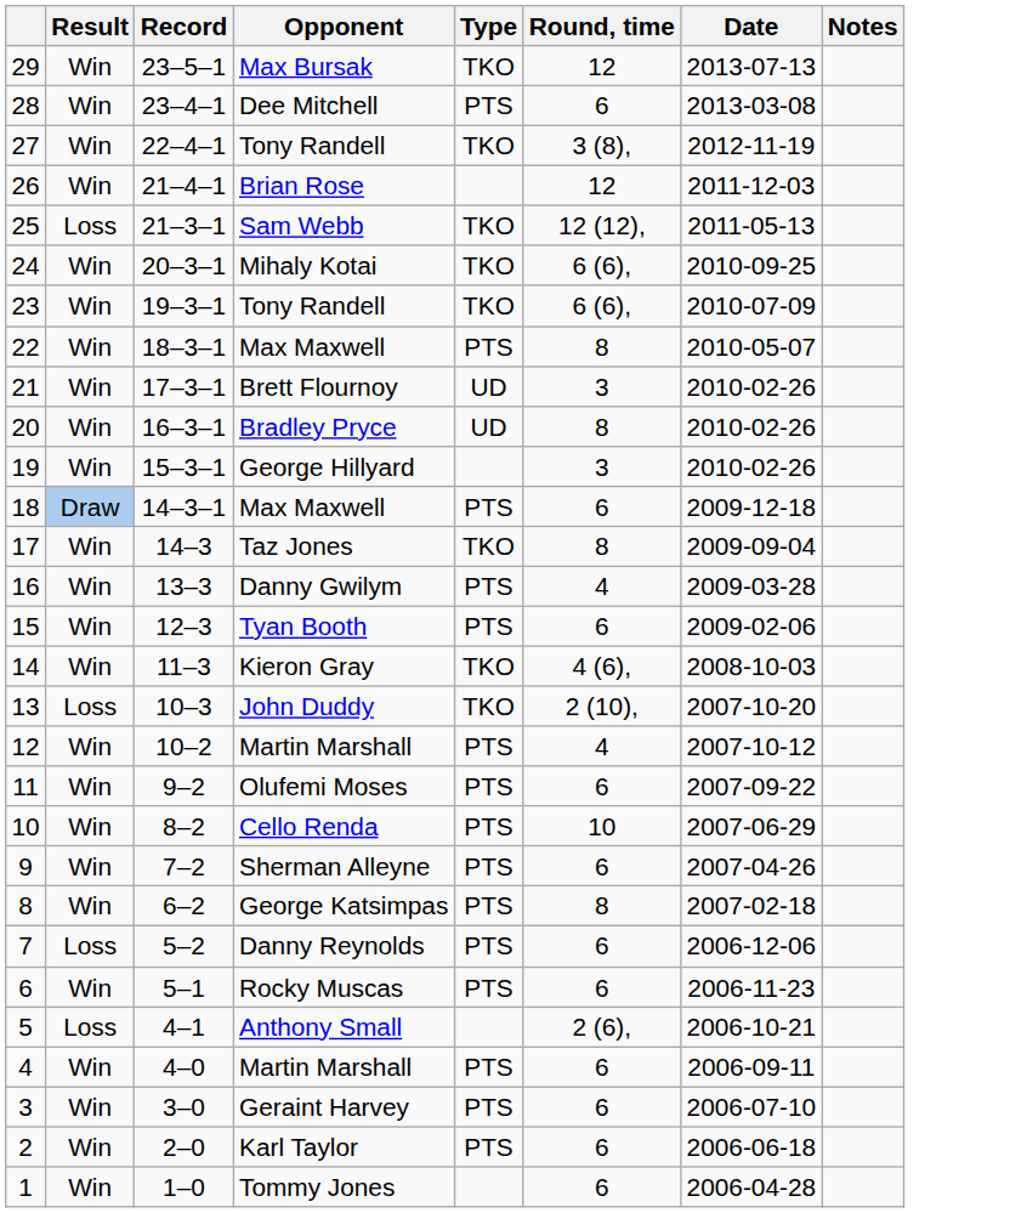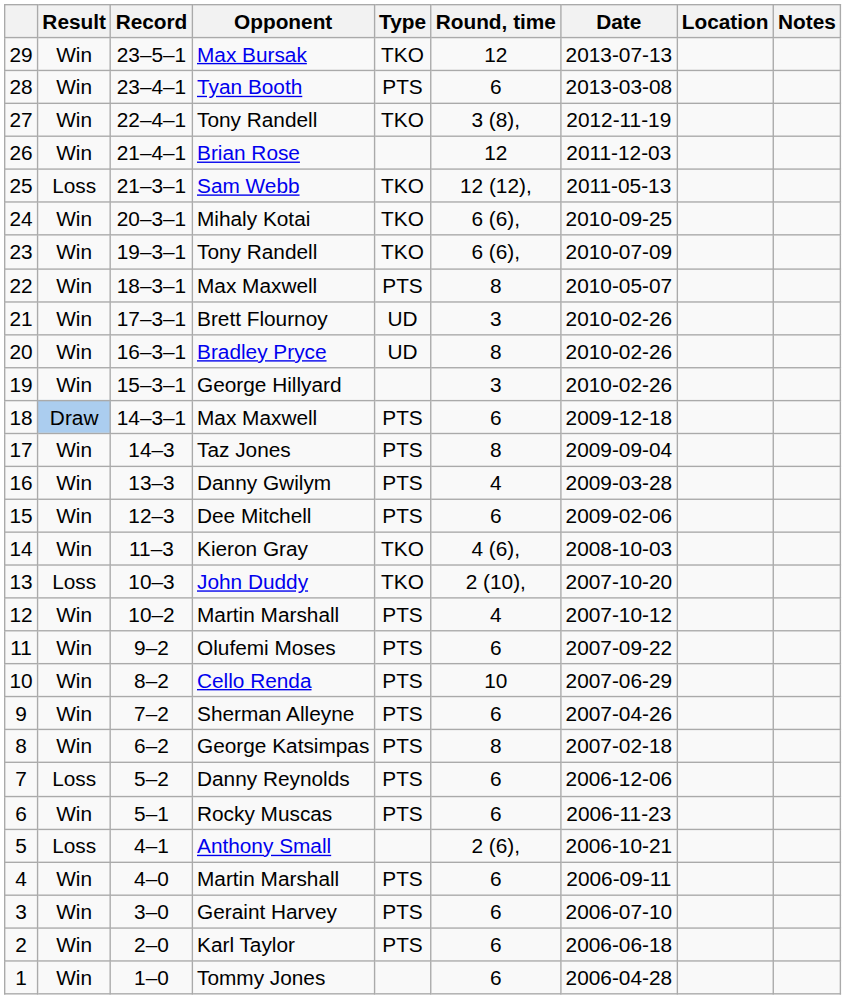 <table class="wikitable" style="text-align:center; font-size:95%">
 <tr>
 <th></th>
 <th>Result</th>
 <th>Record</th>
 <th>Opponent</th>
 <th>Type</th>
 <th>Round, time</th>
 <th>Date</th>
+<th>Location</th>
 <th>Notes</th>
 </tr>
 <tr>
 <td>29</td>
 <td>Win</td>
 <td>23–5–1</td>
 <td style="text-align:left;"> <a href='#'>Max Bursak</a></td>
 <td>TKO</td>
 <td>12</td>
 <td>2013-07-13</td>
+<td style="text-align:left;"> </td>
 <td style="text-align:left;"></td>
 </tr>
 <tr>
 <td>28</td>
 <td>Win</td>
 <td>23–4–1</td>
-<td style="text-align:left;"> Dee Mitchell</td>
+<td style="text-align:left;"> <a href='#'>Tyan Booth</a></td>
 <td>PTS</td>
 <td>6</td>
 <td>2013-03-08</td>
+<td style="text-align:left;"> </td>
 <td style="text-align:left;"></td>
 </tr>
 <tr>
 <td>27</td>
 <td>Win</td>
 <td>22–4–1</td>
 <td style="text-align:left;"> Tony Randell</td>
 <td>TKO</td>
 <td>3 (8), </td>
 <td>2012-11-19</td>
+<td style="text-align:left;"> </td>
 <td style="text-align:left;"></td>
 </tr>
 <tr>
 <td>26</td>
 <td>Win</td>
 <td>21–4–1</td>
 <td style="text-align:left;"> <a href='#'>Brian Rose</a></td>
 <td></td>
 <td>12</td>
 <td>2011-12-03</td>
+<td style="text-align:left;"> </td>
 <td style="text-align:left;"></td>
 </tr>
 <tr>
 <td>25</td>
 <td>Loss</td>
 <td>21–3–1</td>
 <td style="text-align:left;"> <a href='#'>Sam Webb</a></td>
 <td>TKO</td>
 <td>12 (12), </td>
 <td>2011-05-13</td>
+<td style="text-align:left;"> </td>
 <td style="text-align:left;"></td>
 </tr>
 <tr>
 <td>24</td>
 <td>Win</td>
 <td>20–3–1</td>
 <td style="text-align:left;"> Mihaly Kotai</td>
 <td>TKO</td>
 <td>6 (6), </td>
 <td>2010-09-25</td>
+<td style="text-align:left;"> </td>
 <td style="text-align:left;"></td>
 </tr>
 <tr>
 <td>23</td>
 <td>Win</td>
 <td>19–3–1</td>
 <td style="text-align:left;"> Tony Randell</td>
 <td>TKO</td>
 <td>6 (6), </td>
 <td>2010-07-09</td>
+<td style="text-align:left;"> </td>
 <td style="text-align:left;"></td>
 </tr>
 <tr>
 <td>22</td>
 <td>Win</td>
 <td>18–3–1</td>
 <td style="text-align:left;"> Max Maxwell</td>
 <td>PTS</td>
 <td>8</td>
 <td>2010-05-07</td>
+<td style="text-align:left;"> </td>
 <td style="text-align:left;"></td>
 </tr>
 <tr>
 <td>21</td>
 <td>Win</td>
 <td>17–3–1</td>
 <td style="text-align:left;"> Brett Flournoy</td>
 <td>UD</td>
 <td>3</td>
 <td>2010-02-26</td>
+<td style="text-align:left;"> </td>
 <td style="text-align:left;"></td>
 </tr>
 <tr>
 <td>20</td>
 <td>Win</td>
 <td>16–3–1</td>
 <td style="text-align:left;"> <a href='#'>Bradley Pryce</a></td>
 <td>UD</td>
 <td>8</td>
 <td>2010-02-26</td>
+<td style="text-align:left;"> </td>
 <td style="text-align:left;"></td>
 </tr>
 <tr>
 <td>19</td>
 <td>Win</td>
 <td>15–3–1</td>
 <td style="text-align:left;"> George Hillyard</td>
 <td></td>
 <td>3</td>
 <td>2010-02-26</td>
+<td style="text-align:left;"> </td>
 <td style="text-align:left;"></td>
 </tr>
 <tr>
 <td>18</td>
 <td style="background:#abcdef;">Draw</td>
 <td>14–3–1</td>
 <td style="text-align:left;"> Max Maxwell</td>
 <td>PTS</td>
 <td>6</td>
 <td>2009-12-18</td>
+<td style="text-align:left;"> </td>
 <td style="text-align:left;"></td>
 </tr>
 <tr>
 <td>17</td>
 <td>Win</td>
 <td>14–3</td>
 <td style="text-align:left;"> Taz Jones</td>
-<td>TKO</td>
+<td>PTS</td>
 <td>8</td>
 <td>2009-09-04</td>
+<td style="text-align:left;"> </td>
 <td style="text-align:left;"></td>
 </tr>
 <tr>
 <td>16</td>
 <td>Win</td>
 <td>13–3</td>
 <td style="text-align:left;"> Danny Gwilym</td>
 <td>PTS</td>
 <td>4</td>
 <td>2009-03-28</td>
+<td style="text-align:left;"> </td>
 <td style="text-align:left;"></td>
 </tr>
 <tr>
 <td>15</td>
 <td>Win</td>
 <td>12–3</td>
-<td style="text-align:left;"> <a href='#'>Tyan Booth</a></td>
+<td style="text-align:left;"> Dee Mitchell</td>
 <td>PTS</td>
 <td>6</td>
 <td>2009-02-06</td>
+<td style="text-align:left;"> </td>
 <td style="text-align:left;"></td>
 </tr>
 <tr>
 <td>14</td>
 <td>Win</td>
 <td>11–3</td>
 <td style="text-align:left;"> Kieron Gray</td>
 <td>TKO</td>
 <td>4 (6), </td>
 <td>2008-10-03</td>
+<td style="text-align:left;"> </td>
 <td style="text-align:left;"></td>
 </tr>
 <tr>
 <td>13</td>
 <td>Loss</td>
 <td>10–3</td>
 <td style="text-align:left;"> <a href='#'>John Duddy</a></td>
 <td>TKO</td>
 <td>2 (10), </td>
 <td>2007-10-20</td>
+<td style="text-align:left;"> </td>
 <td style="text-align:left;"></td>
 </tr>
 <tr>
 <td>12</td>
 <td>Win</td>
 <td>10–2</td>
 <td style="text-align:left;"> Martin Marshall</td>
 <td>PTS</td>
 <td>4</td>
 <td>2007-10-12</td>
+<td style="text-align:left;"> </td>
 <td style="text-align:left;"></td>
 </tr>
 <tr>
 <td>11</td>
 <td>Win</td>
 <td>9–2</td>
 <td style="text-align:left;"> Olufemi Moses</td>
 <td>PTS</td>
 <td>6</td>
 <td>2007-09-22</td>
+<td style="text-align:left;"> </td>
 <td style="text-align:left;"></td>
 </tr>
 <tr>
 <td>10</td>
 <td>Win</td>
 <td>8–2</td>
 <td style="text-align:left;"> <a href='#'>Cello Renda</a></td>
 <td>PTS</td>
 <td>10</td>
 <td>2007-06-29</td>
+<td style="text-align:left;"> </td>
 <td style="text-align:left;"></td>
 </tr>
 <tr>
 <td>9</td>
 <td>Win</td>
 <td>7–2</td>
 <td style="text-align:left;"> Sherman Alleyne</td>
 <td>PTS</td>
 <td>6</td>
 <td>2007-04-26</td>
+<td style="text-align:left;"> </td>
 <td style="text-align:left;"></td>
 </tr>
 <tr>
 <td>8</td>
 <td>Win</td>
 <td>6–2</td>
 <td style="text-align:left;"> George Katsimpas</td>
 <td>PTS</td>
 <td>8</td>
 <td>2007-02-18</td>
+<td style="text-align:left;"> </td>
 <td style="text-align:left;"></td>
 </tr>
 <tr>
 <td>7</td>
 <td>Loss</td>
 <td>5–2</td>
 <td style="text-align:left;"> Danny Reynolds</td>
 <td>PTS</td>
 <td>6</td>
 <td>2006-12-06</td>
+<td style="text-align:left;"> </td>
 <td style="text-align:left;"></td>
 </tr>
 <tr>
 <td>6</td>
 <td>Win</td>
 <td>5–1</td>
 <td style="text-align:left;"> Rocky Muscas</td>
 <td>PTS</td>
 <td>6</td>
 <td>2006-11-23</td>
+<td style="text-align:left;"> </td>
 <td style="text-align:left;"></td>
 </tr>
 <tr>
 <td>5</td>
 <td>Loss</td>
 <td>4–1</td>
 <td style="text-align:left;"> <a href='#'>Anthony Small</a></td>
 <td></td>
 <td>2 (6), </td>
 <td>2006-10-21</td>
+<td style="text-align:left;"> </td>
 <td style="text-align:left;"></td>
 </tr>
 <tr>
 <td>4</td>
 <td>Win</td>
 <td>4–0</td>
 <td style="text-align:left;"> Martin Marshall</td>
 <td>PTS</td>
 <td>6</td>
 <td>2006-09-11</td>
+<td style="text-align:left;"> </td>
 <td style="text-align:left;"></td>
 </tr>
 <tr>
 <td>3</td>
 <td>Win</td>
 <td>3–0</td>
 <td style="text-align:left;"> Geraint Harvey</td>
 <td>PTS</td>
 <td>6</td>
 <td>2006-07-10</td>
+<td style="text-align:left;"> </td>
 <td style="text-align:left;"></td>
 </tr>
 <tr>
 <td>2</td>
 <td>Win</td>
 <td>2–0</td>
 <td style="text-align:left;"> Karl Taylor</td>
 <td>PTS</td>
 <td>6</td>
 <td>2006-06-18</td>
+<td style="text-align:left;"> </td>
 <td style="text-align:left;"></td>
 </tr>
 <tr>
 <td>1</td>
 <td>Win</td>
 <td>1–0</td>
 <td style="text-align:left;"> Tommy Jones</td>
 <td></td>
 <td>6</td>
 <td>2006-04-28</td>
+<td style="text-align:left;"> </td>
 <td style="text-align:left;"></td>
 </tr>
 </table>
